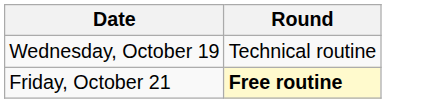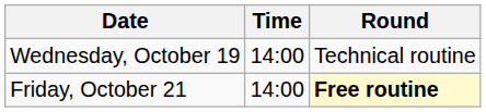 <table class=wikitable>
 <tr>
 <th>Date</th>
+<th>Time</th>
 <th>Round</th>
 </tr>
 <tr>
 <td>Wednesday, October 19</td>
+<td>14:00</td>
 <td>Technical routine</td>
 </tr>
 <tr>
 <td>Friday, October 21</td>
+<td>14:00</td>
 <td style=background:lemonchiffon><strong>Free routine</strong></td>
 </tr>
 </table>
